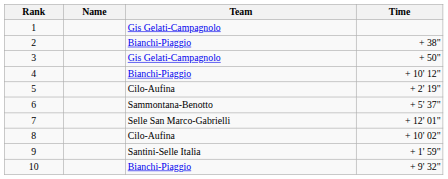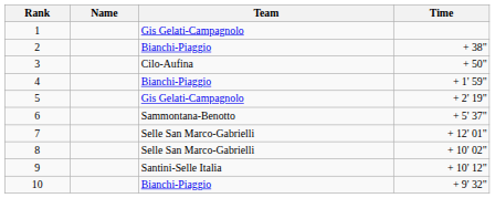 <table class="wikitable" style="width:45em;margin-bottom:0;">
 <tr>
 <th>Rank</th>
 <th>Name</th>
 <th>Team</th>
 <th>Time</th>
 </tr>
 <tr>
 <td style="text-align:center;">1</td>
 <td> </td>
 <td><a href='#'>Gis Gelati-Campagnolo</a></td>
 <td align=right></td>
 </tr>
 <tr>
 <td style="text-align:center;">2</td>
 <td></td>
 <td><a href='#'>Bianchi-Piaggio</a></td>
 <td align=right>+ 38"</td>
 </tr>
 <tr>
 <td style="text-align:center;">3</td>
 <td> </td>
-<td><a href='#'>Gis Gelati-Campagnolo</a></td>
+<td>Cilo-Aufina</td>
 <td align=right>+ 50"</td>
 </tr>
 <tr>
 <td style="text-align:center;">4</td>
 <td></td>
 <td><a href='#'>Bianchi-Piaggio</a></td>
-<td align=right>+ 10' 12"</td>
+<td align=right>+ 1' 59"</td>
 </tr>
 <tr>
 <td style="text-align:center;">5</td>
 <td></td>
-<td>Cilo-Aufina</td>
+<td><a href='#'>Gis Gelati-Campagnolo</a></td>
 <td align=right>+ 2' 19"</td>
 </tr>
 <tr>
 <td style="text-align:center;">6</td>
 <td></td>
 <td>Sammontana-Benotto</td>
 <td align=right>+ 5' 37"</td>
 </tr>
 <tr>
 <td style="text-align:center;">7</td>
 <td></td>
 <td>Selle San Marco-Gabrielli</td>
 <td align=right>+ 12' 01"</td>
 </tr>
 <tr>
 <td style="text-align:center;">8</td>
 <td></td>
-<td>Cilo-Aufina</td>
+<td>Selle San Marco-Gabrielli</td>
 <td align=right>+ 10' 02"</td>
 </tr>
 <tr>
 <td style="text-align:center;">9</td>
 <td> </td>
 <td>Santini-Selle Italia</td>
-<td align=right>+ 1' 59"</td>
+<td align=right>+ 10' 12"</td>
 </tr>
 <tr>
 <td style="text-align:center;">10</td>
 <td></td>
 <td><a href='#'>Bianchi-Piaggio</a></td>
 <td align=right>+ 9' 32"</td>
 </tr>
 </table>
